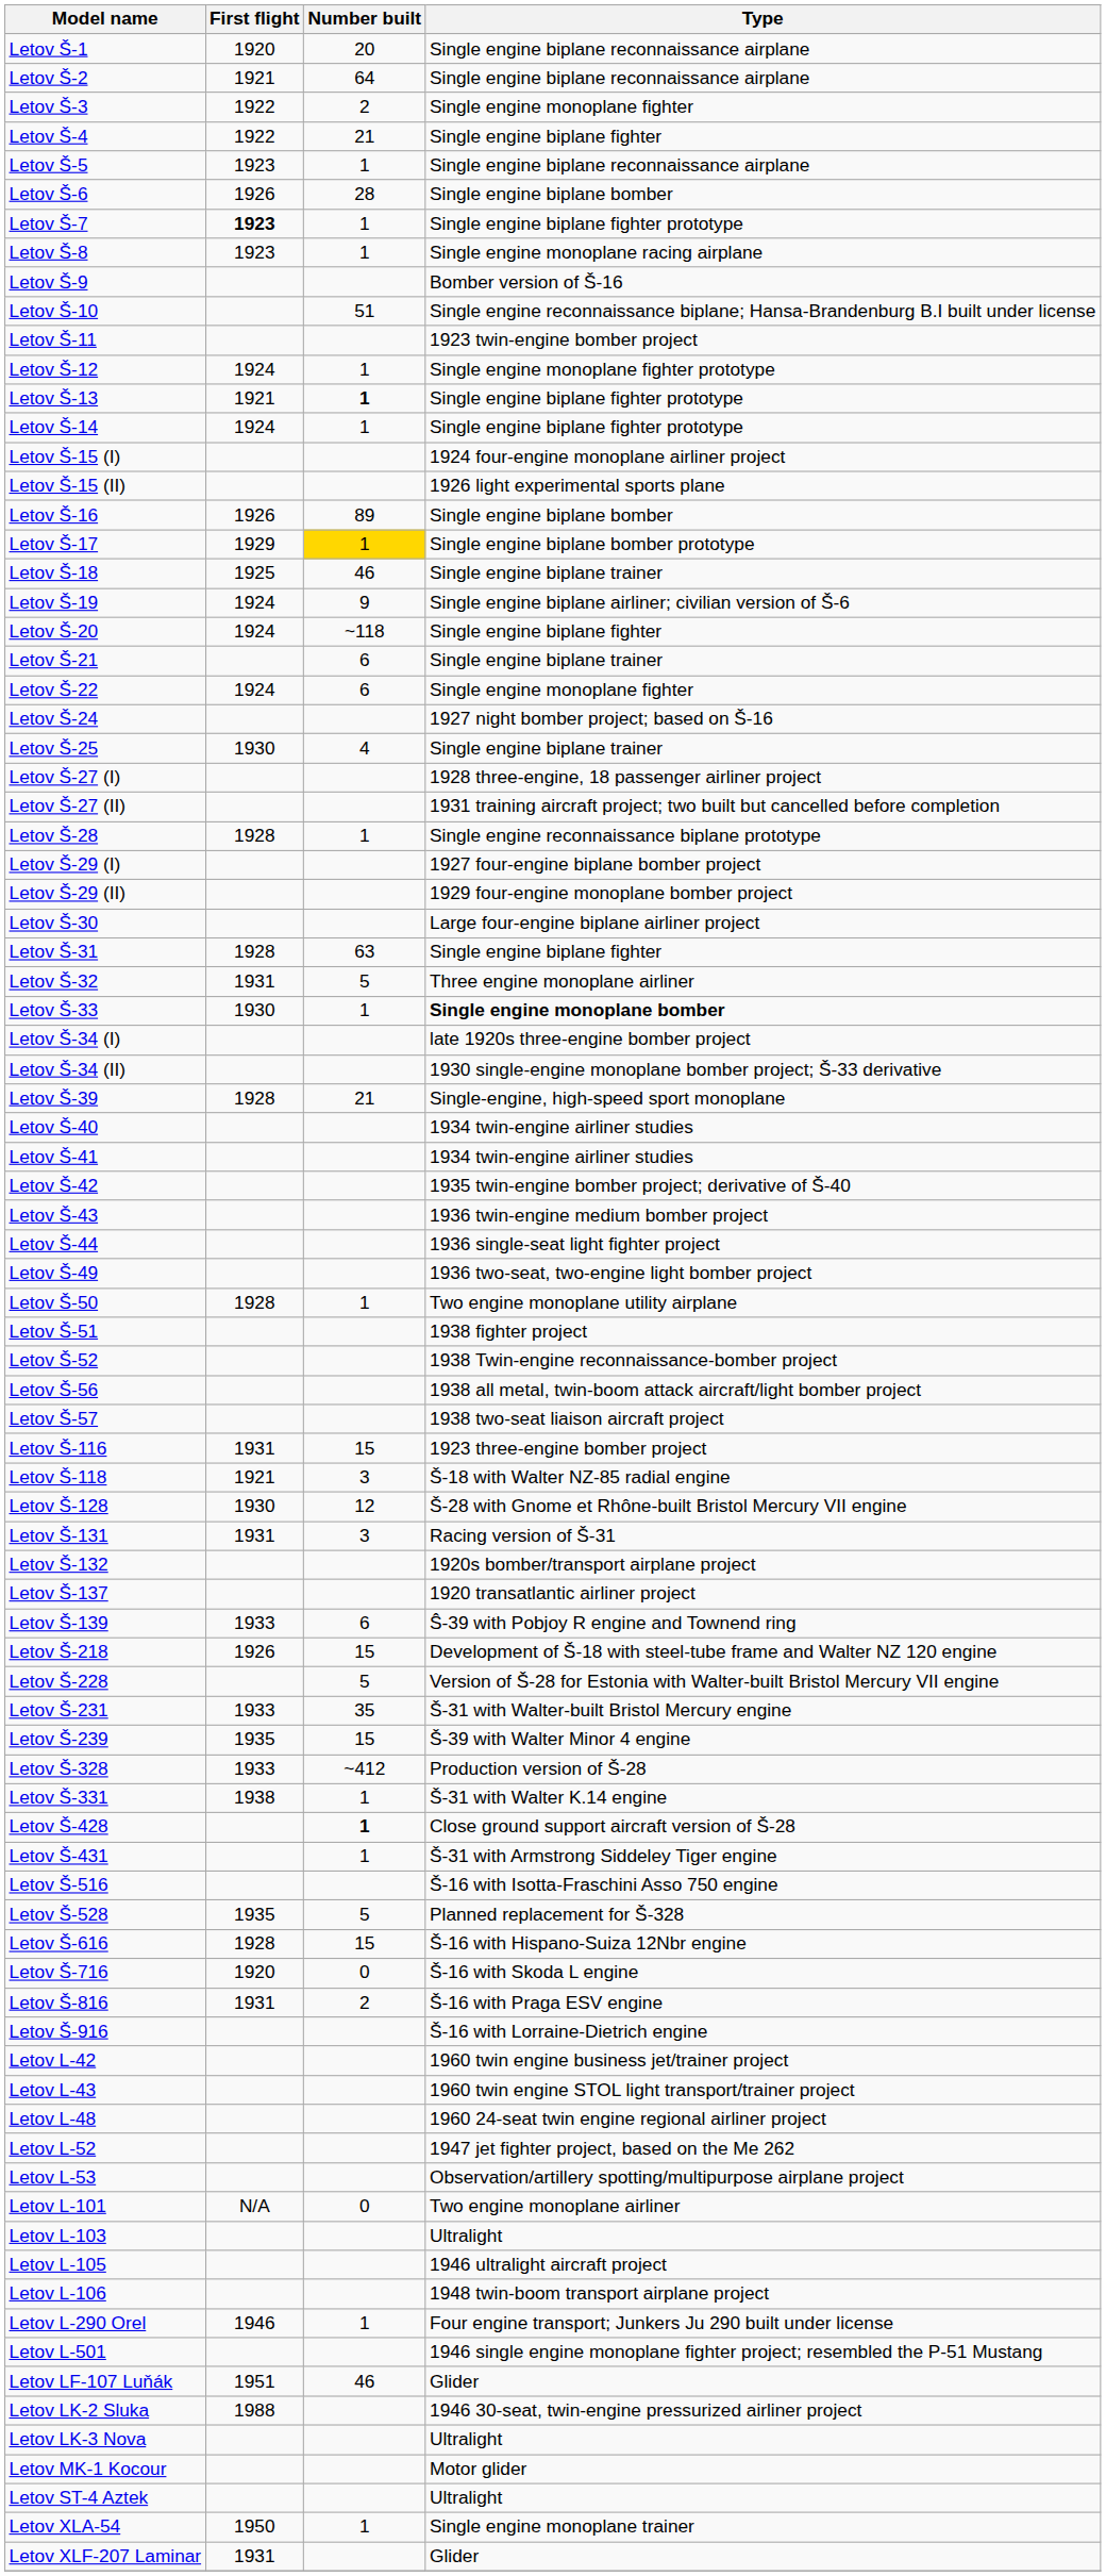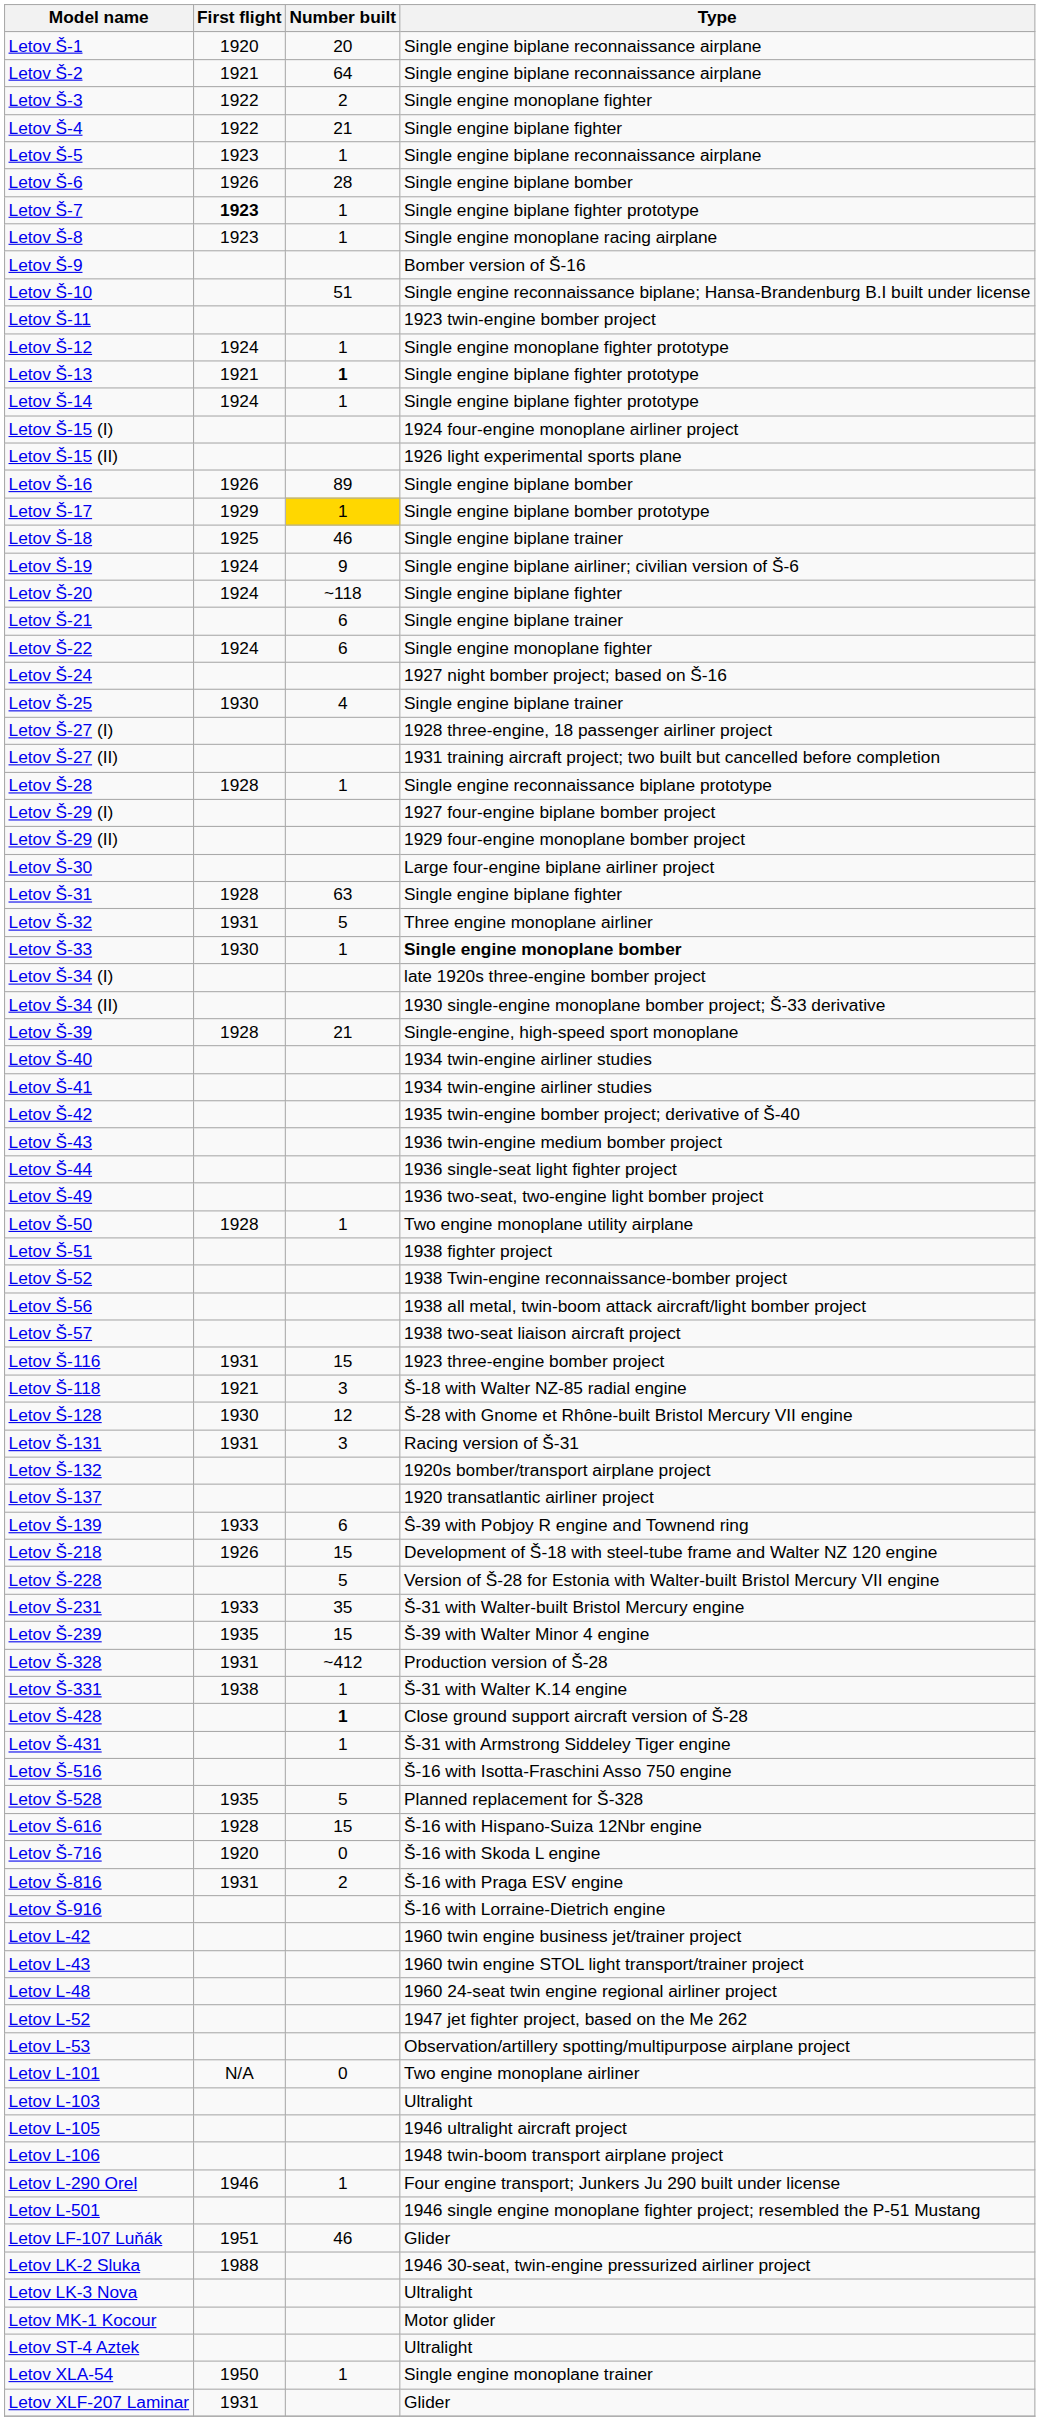 <table class="wikitable sortable">
 <tr>
 <th>Model name</th>
 <th>First flight</th>
 <th>Number built</th>
 <th>Type</th>
 </tr>
 <tr>
 <td align=left><a href='#'>Letov Š-1</a></td>
 <td align=center>1920</td>
 <td align=center>20</td>
 <td align=left>Single engine biplane reconnaissance airplane</td>
 </tr>
 <tr>
 <td align=left><a href='#'>Letov Š-2</a></td>
 <td align=center>1921</td>
 <td align=center>64</td>
 <td align=left>Single engine biplane reconnaissance airplane</td>
 </tr>
 <tr>
 <td align=left><a href='#'>Letov Š-3</a></td>
 <td align=center>1922</td>
 <td align=center>2</td>
 <td align=left>Single engine monoplane fighter</td>
 </tr>
 <tr>
 <td align=left><a href='#'>Letov Š-4</a></td>
 <td align=center>1922</td>
 <td align=center>21</td>
 <td align=left>Single engine biplane fighter</td>
 </tr>
 <tr>
 <td align=left><a href='#'>Letov Š-5</a></td>
 <td align=center>1923</td>
 <td align=center>1</td>
 <td align=left>Single engine biplane reconnaissance airplane</td>
 </tr>
 <tr>
 <td align=left><a href='#'>Letov Š-6</a></td>
 <td align=center>1926</td>
 <td align=center>28</td>
 <td align=left>Single engine biplane bomber</td>
 </tr>
 <tr>
 <td align=left><a href='#'>Letov Š-7</a></td>
 <td align=center><strong>1923</strong></td>
 <td align=center>1</td>
 <td align=left>Single engine biplane fighter prototype</td>
 </tr>
 <tr>
 <td align=left><a href='#'>Letov Š-8</a></td>
 <td align=center>1923</td>
 <td align=center>1</td>
 <td align=left>Single engine monoplane racing airplane</td>
 </tr>
 <tr>
 <td align=left><a href='#'>Letov Š-9</a></td>
 <td align=center></td>
 <td align=center></td>
 <td align=left>Bomber version of Š-16</td>
 </tr>
 <tr>
 <td align=left><a href='#'>Letov Š-10</a></td>
 <td align=center></td>
 <td align=center>51</td>
 <td align=left>Single engine reconnaissance biplane; Hansa-Brandenburg B.I built under license</td>
 </tr>
 <tr>
 <td align=left><a href='#'>Letov Š-11</a></td>
 <td align=center></td>
 <td align=center></td>
 <td align=left>1923 twin-engine bomber project</td>
 </tr>
 <tr>
 <td align=left><a href='#'>Letov Š-12</a></td>
 <td align=center>1924</td>
 <td align=center>1</td>
 <td align=left>Single engine monoplane fighter prototype</td>
 </tr>
 <tr>
 <td align=left><a href='#'>Letov Š-13</a></td>
 <td align=center>1921</td>
 <td align=center><strong>1</strong></td>
 <td align=left>Single engine biplane fighter prototype</td>
 </tr>
 <tr>
 <td align=left><a href='#'>Letov Š-14</a></td>
 <td align=center>1924</td>
 <td align=center>1</td>
 <td align=left>Single engine biplane fighter prototype</td>
 </tr>
 <tr>
 <td align=left><a href='#'>Letov Š-15</a> (I)</td>
 <td align=center></td>
 <td align=center></td>
 <td align=left>1924 four-engine monoplane airliner project</td>
 </tr>
 <tr>
 <td align=left><a href='#'>Letov Š-15</a> (II)</td>
 <td align=center></td>
 <td align=center></td>
 <td align=left>1926 light experimental sports plane</td>
 </tr>
 <tr>
 <td align=left><a href='#'>Letov Š-16</a></td>
 <td align=center>1926</td>
 <td align=center>89</td>
 <td align=left>Single engine biplane bomber</td>
 </tr>
 <tr>
 <td align=left><a href='#'>Letov Š-17</a></td>
 <td align=center>1929</td>
 <td align=center style="background: gold;">1</td>
 <td align=left>Single engine biplane bomber prototype</td>
 </tr>
 <tr>
 <td align=left><a href='#'>Letov Š-18</a></td>
 <td align=center>1925</td>
 <td align=center>46</td>
 <td align=left>Single engine biplane trainer</td>
 </tr>
 <tr>
 <td align=left><a href='#'>Letov Š-19</a></td>
 <td align=center>1924</td>
 <td align=center>9</td>
 <td align=left>Single engine biplane airliner; civilian version of Š-6</td>
 </tr>
 <tr>
 <td align=left><a href='#'>Letov Š-20</a></td>
 <td align=center>1924</td>
 <td align=center>~118</td>
 <td align=left>Single engine biplane fighter</td>
 </tr>
 <tr>
 <td align=left><a href='#'>Letov Š-21</a></td>
 <td align=center></td>
 <td align=center>6</td>
 <td align=left>Single engine biplane trainer</td>
 </tr>
 <tr>
 <td align=left><a href='#'>Letov Š-22</a></td>
 <td align=center>1924</td>
 <td align=center>6</td>
 <td align=left>Single engine monoplane fighter</td>
 </tr>
 <tr>
 <td align=left><a href='#'>Letov Š-24</a></td>
 <td align=center></td>
 <td align=center></td>
 <td align=left>1927 night bomber project; based on Š-16</td>
 </tr>
 <tr>
 <td align=left><a href='#'>Letov Š-25</a></td>
 <td align=center>1930</td>
 <td align=center>4</td>
 <td align=left>Single engine biplane trainer</td>
 </tr>
 <tr>
 <td align=left><a href='#'>Letov Š-27</a> (I)</td>
 <td align=center></td>
 <td align=center></td>
 <td align=left>1928 three-engine, 18 passenger airliner project</td>
 </tr>
 <tr>
 <td align=left><a href='#'>Letov Š-27</a> (II)</td>
 <td align=center></td>
 <td align=center></td>
 <td align=left>1931 training aircraft project; two built but cancelled before completion</td>
 </tr>
 <tr>
 <td align=left><a href='#'>Letov Š-28</a></td>
 <td align=center>1928</td>
 <td align=center>1</td>
 <td align=left>Single engine reconnaissance biplane prototype</td>
 </tr>
 <tr>
 <td align=left><a href='#'>Letov Š-29</a> (I)</td>
 <td align=center></td>
 <td align=center></td>
 <td align=left>1927 four-engine biplane bomber project</td>
 </tr>
 <tr>
 <td align=left><a href='#'>Letov Š-29</a> (II)</td>
 <td align=center></td>
 <td align=center></td>
 <td align=left>1929 four-engine monoplane bomber project</td>
 </tr>
 <tr>
 <td align=left><a href='#'>Letov Š-30</a></td>
 <td align=center></td>
 <td align=center></td>
 <td align=left>Large four-engine biplane airliner project</td>
 </tr>
 <tr>
 <td align=left><a href='#'>Letov Š-31</a></td>
 <td align=center>1928</td>
 <td align=center>63</td>
 <td align=left>Single engine biplane fighter</td>
 </tr>
 <tr>
 <td align=left><a href='#'>Letov Š-32</a></td>
 <td align=center>1931</td>
 <td align=center>5</td>
 <td align=left>Three engine monoplane airliner</td>
 </tr>
 <tr>
 <td align=left><a href='#'>Letov Š-33</a></td>
 <td align=center>1930</td>
 <td align=center>1</td>
 <td align=left><strong>Single engine monoplane bomber</strong></td>
 </tr>
 <tr>
 <td align=left><a href='#'>Letov Š-34</a> (I)</td>
 <td align=center></td>
 <td align=center></td>
 <td align=left>late 1920s three-engine bomber project</td>
 </tr>
 <tr>
 <td align=left><a href='#'>Letov Š-34</a> (II)</td>
 <td align=center></td>
 <td align=center></td>
 <td align=left>1930 single-engine monoplane bomber project; Š-33 derivative</td>
 </tr>
 <tr>
 <td align=left><a href='#'>Letov Š-39</a></td>
 <td align=center>1928</td>
 <td align=center>21</td>
 <td align=left>Single-engine, high-speed sport monoplane</td>
 </tr>
 <tr>
 <td align=left><a href='#'>Letov Š-40</a></td>
 <td align=center></td>
 <td align=center></td>
 <td align=left>1934 twin-engine airliner studies</td>
 </tr>
 <tr>
 <td align=left><a href='#'>Letov Š-41</a></td>
 <td align=center></td>
 <td align=center></td>
 <td align=left>1934 twin-engine airliner studies</td>
 </tr>
 <tr>
 <td align=left><a href='#'>Letov Š-42</a></td>
 <td align=center></td>
 <td align=center></td>
 <td align=left>1935 twin-engine bomber project; derivative of Š-40</td>
 </tr>
 <tr>
 <td align=left><a href='#'>Letov Š-43</a></td>
 <td align=center></td>
 <td align=center></td>
 <td align=left>1936 twin-engine medium bomber project</td>
 </tr>
 <tr>
 <td align=left><a href='#'>Letov Š-44</a></td>
 <td align=center></td>
 <td align=center></td>
 <td align=left>1936 single-seat light fighter project</td>
 </tr>
 <tr>
 <td align=left><a href='#'>Letov Š-49</a></td>
 <td align=center></td>
 <td align=center></td>
 <td align=left>1936 two-seat, two-engine light bomber project</td>
 </tr>
 <tr>
 <td align=left><a href='#'>Letov Š-50</a></td>
 <td align=center>1928</td>
 <td align=center>1</td>
 <td align=left>Two engine monoplane utility airplane</td>
 </tr>
 <tr>
 <td align=left><a href='#'>Letov Š-51</a></td>
 <td align=center></td>
 <td align=center></td>
 <td align=left>1938 fighter project</td>
 </tr>
 <tr>
 <td align=left><a href='#'>Letov Š-52</a></td>
 <td align=center></td>
 <td align=center></td>
 <td align=left>1938 Twin-engine reconnaissance-bomber project</td>
 </tr>
 <tr>
 <td align=left><a href='#'>Letov Š-56</a></td>
 <td align=center></td>
 <td align=center></td>
 <td align=left>1938 all metal, twin-boom attack aircraft/light bomber project</td>
 </tr>
 <tr>
 <td align=left><a href='#'>Letov Š-57</a></td>
 <td align=center></td>
 <td align=center></td>
 <td align=left>1938 two-seat liaison aircraft project</td>
 </tr>
 <tr>
 <td align=left><a href='#'>Letov Š-116</a></td>
 <td align=center>1931</td>
 <td align=center>15</td>
 <td align=left>1923 three-engine bomber project</td>
 </tr>
 <tr>
 <td align=left><a href='#'>Letov Š-118</a></td>
 <td align=center>1921</td>
 <td align=center>3</td>
 <td align=left>Š-18 with Walter NZ-85 radial engine</td>
 </tr>
 <tr>
 <td align=left><a href='#'>Letov Š-128</a></td>
 <td align=center>1930</td>
 <td align=center>12</td>
 <td align=left>Š-28 with Gnome et Rhône-built Bristol Mercury VII engine</td>
 </tr>
 <tr>
 <td align=left><a href='#'>Letov Š-131</a></td>
 <td align=center>1931</td>
 <td align=center>3</td>
 <td align=left>Racing version of Š-31</td>
 </tr>
 <tr>
 <td align=left><a href='#'>Letov Š-132</a></td>
 <td align=center></td>
 <td align=center></td>
 <td align=left>1920s bomber/transport airplane project</td>
 </tr>
 <tr>
 <td align=left><a href='#'>Letov Š-137</a></td>
 <td align=center></td>
 <td align=center></td>
 <td align=left>1920 transatlantic airliner project</td>
 </tr>
 <tr>
 <td align=left><a href='#'>Letov Š-139</a></td>
 <td align=center>1933</td>
 <td align=center>6</td>
 <td align=left>Ŝ-39 with Pobjoy R engine and Townend ring</td>
 </tr>
 <tr>
 <td align=left><a href='#'>Letov Š-218</a></td>
 <td align=center>1926</td>
 <td align=center>15</td>
 <td align=left>Development of Š-18 with steel-tube frame and Walter NZ 120 engine</td>
 </tr>
 <tr>
 <td align=left><a href='#'>Letov Š-228</a></td>
 <td align=center></td>
 <td align=center>5</td>
 <td align=left>Version of Š-28 for Estonia with Walter-built Bristol Mercury VII engine</td>
 </tr>
 <tr>
 <td align=left><a href='#'>Letov Š-231</a></td>
 <td align=center>1933</td>
 <td align=center>35</td>
 <td align=left>Š-31 with Walter-built Bristol Mercury engine</td>
 </tr>
 <tr>
 <td align=left><a href='#'>Letov Š-239</a></td>
 <td align=center>1935</td>
 <td align=center>15</td>
 <td align=left>Š-39 with Walter Minor 4 engine</td>
 </tr>
 <tr>
 <td align=left><a href='#'>Letov Š-328</a></td>
-<td align=center>1933</td>
+<td align=center>1931</td>
 <td align=center>~412</td>
 <td align=left>Production version of Š-28</td>
 </tr>
 <tr>
 <td align=left><a href='#'>Letov Š-331</a></td>
 <td align=center>1938</td>
 <td align=center>1</td>
 <td align=left>Š-31 with Walter K.14 engine</td>
 </tr>
 <tr>
 <td align=left><a href='#'>Letov Š-428</a></td>
 <td align=center></td>
 <td align=center><strong>1</strong></td>
 <td align=left>Close ground support aircraft version of Š-28</td>
 </tr>
 <tr>
 <td align=left><a href='#'>Letov Š-431</a></td>
 <td align=center></td>
 <td align=center>1</td>
 <td align=left>Š-31 with Armstrong Siddeley Tiger engine</td>
 </tr>
 <tr>
 <td align=left><a href='#'>Letov Š-516</a></td>
 <td align=center></td>
 <td align=center></td>
 <td align=left>Š-16 with Isotta-Fraschini Asso 750 engine</td>
 </tr>
 <tr>
 <td align=left><a href='#'>Letov Š-528</a></td>
 <td align=center>1935</td>
 <td align=center>5</td>
 <td align=left>Planned replacement for Š-328</td>
 </tr>
 <tr>
 <td align=left><a href='#'>Letov Š-616</a></td>
 <td align=center>1928</td>
 <td align=center>15</td>
 <td align=left>Š-16 with Hispano-Suiza 12Nbr engine</td>
 </tr>
 <tr>
 <td align=left><a href='#'>Letov Š-716</a></td>
 <td align=center>1920</td>
 <td align=center>0</td>
 <td align=left>Š-16 with Skoda L engine</td>
 </tr>
 <tr>
 <td align=left><a href='#'>Letov Š-816</a></td>
 <td align=center>1931</td>
 <td align=center>2</td>
 <td align=left>Š-16 with Praga ESV engine</td>
 </tr>
 <tr>
 <td align=left><a href='#'>Letov Š-916</a></td>
 <td align=center></td>
 <td align=center></td>
 <td align=left>Š-16 with Lorraine-Dietrich engine</td>
 </tr>
 <tr>
 <td align=left><a href='#'>Letov L-42</a></td>
 <td align=center></td>
 <td align=center></td>
 <td align=left>1960 twin engine business jet/trainer project</td>
 </tr>
 <tr>
 <td align=left><a href='#'>Letov L-43</a></td>
 <td align=center></td>
 <td align=center></td>
 <td align=left>1960 twin engine STOL light transport/trainer project</td>
 </tr>
 <tr>
 <td align=left><a href='#'>Letov L-48</a></td>
 <td align=center></td>
 <td align=center></td>
 <td align=left>1960 24-seat twin engine regional airliner project</td>
 </tr>
 <tr>
 <td align=left><a href='#'>Letov L-52</a></td>
 <td align=center></td>
 <td align=center></td>
 <td align=left>1947 jet fighter project, based on the Me 262</td>
 </tr>
 <tr>
 <td align=left><a href='#'>Letov L-53</a></td>
 <td align=center></td>
 <td align=center></td>
 <td align=left>Observation/artillery spotting/multipurpose airplane project</td>
 </tr>
 <tr>
 <td align=left><a href='#'>Letov L-101</a></td>
 <td align=center>N/A</td>
 <td align=center>0</td>
 <td align=left>Two engine monoplane airliner</td>
 </tr>
 <tr>
 <td align=left><a href='#'>Letov L-103</a></td>
 <td align=center></td>
 <td align=center></td>
 <td align=left>Ultralight</td>
 </tr>
 <tr>
 <td align=left><a href='#'>Letov L-105</a></td>
 <td align=center></td>
 <td align=center></td>
 <td align=left>1946 ultralight aircraft project</td>
 </tr>
 <tr>
 <td align=left><a href='#'>Letov L-106</a></td>
 <td align=center></td>
 <td align=center></td>
 <td align=left>1948 twin-boom transport airplane project</td>
 </tr>
 <tr>
 <td align=left><a href='#'>Letov L-290 Orel</a></td>
 <td align=center>1946</td>
 <td align=center>1</td>
 <td align=left>Four engine transport; Junkers Ju 290 built under license</td>
 </tr>
 <tr>
 <td align=left><a href='#'>Letov L-501</a></td>
 <td align=center></td>
 <td align=center></td>
 <td align=left>1946 single engine monoplane fighter project; resembled the P-51 Mustang</td>
 </tr>
 <tr>
 <td align=left><a href='#'>Letov LF-107 Luňák</a></td>
 <td align=center>1951</td>
 <td align=center>46</td>
 <td align=left>Glider</td>
 </tr>
 <tr>
 <td align=left><a href='#'>Letov LK-2 Sluka</a></td>
 <td align=center>1988</td>
 <td align=center></td>
 <td align=left>1946 30-seat, twin-engine pressurized airliner project</td>
 </tr>
 <tr>
 <td align=left><a href='#'>Letov LK-3 Nova</a></td>
 <td align=center></td>
 <td align=center></td>
 <td align=left>Ultralight</td>
 </tr>
 <tr>
 <td align=left><a href='#'>Letov MK-1 Kocour</a></td>
 <td align=center></td>
 <td align=center></td>
 <td align=left>Motor glider</td>
 </tr>
 <tr>
 <td align=left><a href='#'>Letov ST-4 Aztek</a></td>
 <td align=center></td>
 <td align=center></td>
 <td align=left>Ultralight</td>
 </tr>
 <tr>
 <td align=left><a href='#'>Letov XLA-54</a></td>
 <td align=center>1950</td>
 <td align=center>1</td>
 <td align=left>Single engine monoplane trainer</td>
 </tr>
 <tr>
 <td align=left><a href='#'>Letov XLF-207 Laminar</a></td>
 <td align=center>1931</td>
 <td align=center></td>
 <td align=left>Glider</td>
 </tr>
 <tr>
 </tr>
 </table>
